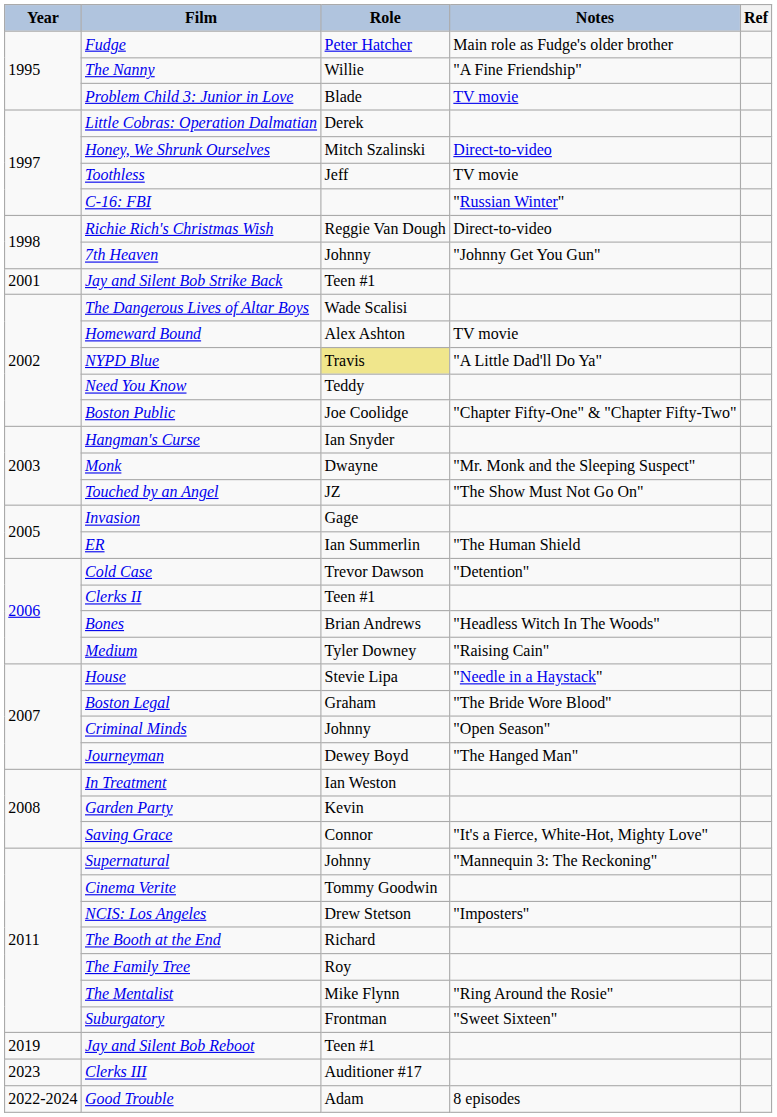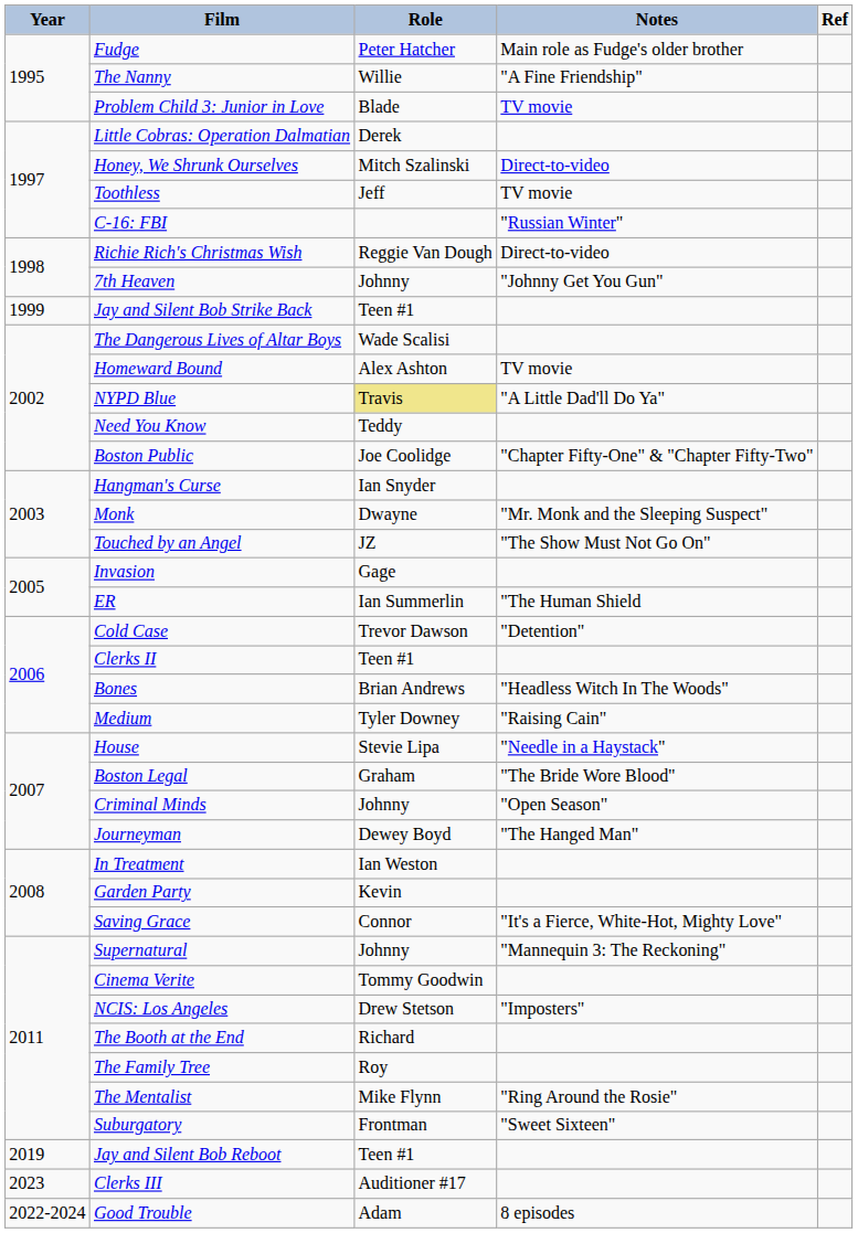 <table class="wikitable" style="font-size:90%">
 <tr style="text-align:center;">
 <th style="background:#B0C4DE;">Year</th>
 <th style="background:#B0C4DE;">Film</th>
 <th style="background:#B0C4DE;">Role</th>
 <th style="background:#B0C4DE;">Notes</th>
 <th>Ref</th>
 </tr>
 <tr>
 <td rowspan=3>1995</td>
 <td><em><a href='#'>Fudge</a></em></td>
 <td><a href='#'>Peter Hatcher</a></td>
 <td>Main role as Fudge's older brother</td>
 <td></td>
 </tr>
 <tr>
 <td><em><a href='#'>The Nanny</a></em></td>
 <td>Willie</td>
 <td>"A Fine Friendship"</td>
 <td></td>
 </tr>
 <tr>
 <td><em><a href='#'>Problem Child 3: Junior in Love</a></em></td>
 <td>Blade</td>
 <td><a href='#'>TV movie</a></td>
 <td></td>
 </tr>
 <tr>
 <td rowspan=4>1997</td>
 <td><em><a href='#'>Little Cobras: Operation Dalmatian</a></em></td>
 <td>Derek</td>
 <td></td>
 <td></td>
 </tr>
 <tr>
 <td><em><a href='#'>Honey, We Shrunk Ourselves</a></em></td>
 <td>Mitch Szalinski</td>
 <td><a href='#'>Direct-to-video</a></td>
 <td></td>
 </tr>
 <tr>
 <td><em><a href='#'>Toothless</a></em></td>
 <td>Jeff</td>
 <td>TV movie</td>
 <td></td>
 </tr>
 <tr>
 <td><em><a href='#'>C-16: FBI</a></em></td>
 <td></td>
 <td>"<a href='#'>Russian Winter</a>"</td>
 <td></td>
 </tr>
 <tr>
 <td rowspan=2>1998</td>
 <td><em><a href='#'>Richie Rich's Christmas Wish</a></em></td>
 <td>Reggie Van Dough</td>
 <td>Direct-to-video</td>
 <td></td>
 </tr>
 <tr>
 <td><em><a href='#'>7th Heaven</a></em></td>
 <td>Johnny</td>
 <td>"Johnny Get You Gun"</td>
 <td></td>
 </tr>
 <tr>
-<td>2001</td>
+<td>1999</td>
 <td><em><a href='#'>Jay and Silent Bob Strike Back</a></em></td>
 <td>Teen #1</td>
 <td></td>
 <td></td>
 </tr>
 <tr>
 <td rowspan=5>2002</td>
 <td><em><a href='#'>The Dangerous Lives of Altar Boys</a></em></td>
 <td>Wade Scalisi</td>
 <td></td>
 <td></td>
 </tr>
 <tr>
 <td><em><a href='#'>Homeward Bound</a></em></td>
 <td>Alex Ashton</td>
 <td>TV movie</td>
 <td></td>
 </tr>
 <tr>
 <td><em><a href='#'>NYPD Blue</a></em></td>
 <td style="background: khaki;">Travis</td>
 <td>"A Little Dad'll Do Ya"</td>
 <td></td>
 </tr>
 <tr>
 <td><em><a href='#'>Need You Know</a></em></td>
 <td>Teddy</td>
 <td></td>
 <td></td>
 </tr>
 <tr>
 <td><em><a href='#'>Boston Public</a></em></td>
 <td>Joe Coolidge</td>
 <td>"Chapter Fifty-One" & "Chapter Fifty-Two"</td>
 <td></td>
 </tr>
 <tr>
 <td rowspan=3>2003</td>
 <td><em><a href='#'>Hangman's Curse</a></em></td>
 <td>Ian Snyder</td>
 <td></td>
 <td></td>
 </tr>
 <tr>
 <td><em><a href='#'>Monk</a></em></td>
 <td>Dwayne</td>
 <td>"Mr. Monk and the Sleeping Suspect"</td>
 <td></td>
 </tr>
 <tr>
 <td><em><a href='#'>Touched by an Angel</a></em></td>
 <td>JZ</td>
 <td>"The Show Must Not Go On"</td>
 <td></td>
 </tr>
 <tr>
 <td rowspan=2>2005</td>
 <td><em><a href='#'>Invasion</a></em></td>
 <td>Gage</td>
 <td></td>
 <td></td>
 </tr>
 <tr>
 <td><em><a href='#'>ER</a></em></td>
 <td>Ian Summerlin</td>
 <td>"The Human Shield</td>
 <td></td>
 </tr>
 <tr>
 <td rowspan=4><a href='#'>2006</a></td>
 <td><em><a href='#'>Cold Case</a></em></td>
 <td>Trevor Dawson</td>
 <td>"Detention"</td>
 <td></td>
 </tr>
 <tr>
 <td><em><a href='#'>Clerks II</a></em></td>
 <td>Teen #1</td>
 <td></td>
 <td></td>
 </tr>
 <tr>
 <td><em><a href='#'>Bones</a></em></td>
 <td>Brian Andrews</td>
 <td>"Headless Witch In The Woods"</td>
 <td></td>
 </tr>
 <tr>
 <td><em><a href='#'>Medium</a></em></td>
 <td>Tyler Downey</td>
 <td>"Raising Cain"</td>
 <td></td>
 </tr>
 <tr>
 <td rowspan=4>2007</td>
 <td><em><a href='#'>House</a></em></td>
 <td>Stevie Lipa</td>
 <td>"<a href='#'>Needle in a Haystack</a>"</td>
 <td></td>
 </tr>
 <tr>
 <td><em><a href='#'>Boston Legal</a></em></td>
 <td>Graham</td>
 <td>"The Bride Wore Blood"</td>
 <td></td>
 </tr>
 <tr>
 <td><em><a href='#'>Criminal Minds</a></em></td>
 <td>Johnny</td>
 <td>"Open Season"</td>
 <td></td>
 </tr>
 <tr>
 <td><em><a href='#'>Journeyman</a></em></td>
 <td>Dewey Boyd</td>
 <td>"The Hanged Man"</td>
 <td></td>
 </tr>
 <tr>
 <td rowspan=3>2008</td>
 <td><em><a href='#'>In Treatment</a></em></td>
 <td>Ian Weston</td>
 <td></td>
 <td></td>
 </tr>
 <tr>
 <td><em><a href='#'>Garden Party</a></em></td>
 <td>Kevin</td>
 <td></td>
 <td></td>
 </tr>
 <tr>
 <td><em><a href='#'>Saving Grace</a></em></td>
 <td>Connor</td>
 <td>"It's a Fierce, White-Hot, Mighty Love"</td>
 <td></td>
 </tr>
 <tr>
 <td rowspan=7>2011</td>
 <td><em><a href='#'>Supernatural</a></em></td>
 <td>Johnny</td>
 <td>"Mannequin 3: The Reckoning"</td>
 <td></td>
 </tr>
 <tr>
 <td><em><a href='#'>Cinema Verite</a></em></td>
 <td>Tommy Goodwin</td>
 <td></td>
 <td></td>
 </tr>
 <tr>
 <td><em><a href='#'>NCIS: Los Angeles</a></em></td>
 <td>Drew Stetson</td>
 <td>"Imposters"</td>
 <td></td>
 </tr>
 <tr>
 <td><em><a href='#'>The Booth at the End</a></em></td>
 <td>Richard</td>
 <td></td>
 <td></td>
 </tr>
 <tr>
 <td><em><a href='#'>The Family Tree</a></em></td>
 <td>Roy</td>
 <td></td>
 <td></td>
 </tr>
 <tr>
 <td><em><a href='#'>The Mentalist</a></em></td>
 <td>Mike Flynn</td>
 <td>"Ring Around the Rosie"</td>
 <td></td>
 </tr>
 <tr>
 <td><em><a href='#'>Suburgatory</a></em></td>
 <td>Frontman</td>
 <td>"Sweet Sixteen"</td>
 <td></td>
 </tr>
 <tr>
 <td>2019</td>
 <td><em><a href='#'>Jay and Silent Bob Reboot</a></em></td>
 <td>Teen #1</td>
 <td></td>
 <td></td>
 </tr>
 <tr>
 <td>2023</td>
 <td><em><a href='#'>Clerks III</a></em></td>
 <td>Auditioner #17</td>
 <td></td>
 <td></td>
 </tr>
 <tr>
 <td>2022-2024</td>
 <td><em><a href='#'>Good Trouble</a></em></td>
 <td>Adam</td>
 <td>8 episodes</td>
 <td></td>
 </tr>
 </table>
